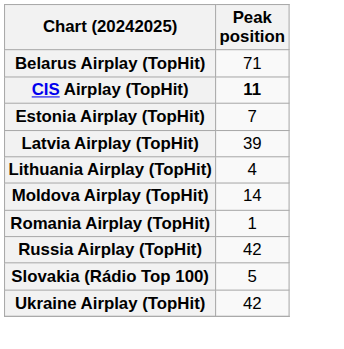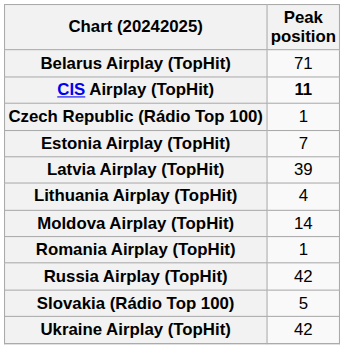 <table class="wikitable sortable plainrowheaders" style="text-align:center">
 <tr>
 <th scope="col">Chart (20242025)</th>
 <th scope="col">Peak<br>position</th>
 </tr>
 <tr>
 <th scope="row">Belarus Airplay (TopHit)</th>
 <td>71</td>
 </tr>
 <tr>
 <th scope="row"><a href='#'>CIS</a> Airplay (TopHit)</th>
 <td><strong>11</strong></td>
+</tr>
+<tr>
+<th scope="row">Czech Republic (Rádio Top 100)</th>
+<td>1</td>
 </tr>
 <tr>
 <th scope="row">Estonia Airplay (TopHit)</th>
 <td>7</td>
 </tr>
 <tr>
 <th scope="row">Latvia Airplay (TopHit)</th>
 <td>39</td>
 </tr>
 <tr>
 <th scope="row">Lithuania Airplay (TopHit)</th>
 <td>4</td>
 </tr>
 <tr>
 <th scope="row">Moldova Airplay (TopHit)</th>
 <td>14</td>
 </tr>
 <tr>
 <th scope="row">Romania Airplay (TopHit)</th>
 <td>1</td>
 </tr>
 <tr>
 <th scope="row">Russia Airplay (TopHit)</th>
 <td>42</td>
 </tr>
 <tr>
 <th scope="row">Slovakia (Rádio Top 100)</th>
 <td>5</td>
 </tr>
 <tr>
 <th scope="row">Ukraine Airplay (TopHit)</th>
 <td>42</td>
 </tr>
 <tr>
 </tr>
 </table>
